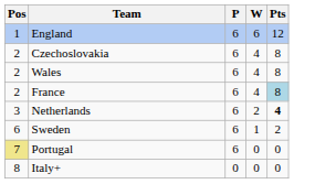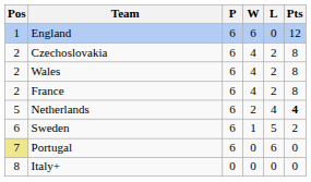 <table class="wikitable" style="font-size: 100%">
 <tr>
 <th width=15>Pos</th>
 <th width=250>Team</th>
 <th width=20>P</th>
 <th width=20>W</th>
+<th width=20>L</th>
 <th width=20>Pts</th>
 </tr>
 <tr align=center style="background: #b2ccf4;">
 <td>1</td>
 <td align="left"> England</td>
 <td>6</td>
 <td>6</td>
+<td>0</td>
 <td>12</td>
 </tr>
 <tr align=center>
 <td>2</td>
 <td align="left"> Czechoslovakia</td>
 <td>6</td>
 <td>4</td>
+<td>2</td>
 <td>8</td>
 </tr>
 <tr align=center>
 <td>2</td>
 <td align="left"> Wales</td>
 <td>6</td>
 <td>4</td>
+<td>2</td>
 <td>8</td>
 </tr>
 <tr align=center>
 <td>2</td>
 <td align="left"> France</td>
 <td>6</td>
 <td>4</td>
-<td style="background: lightblue;">8</td>
+<td>2</td>
+<td>8</td>
 </tr>
 <tr align=center>
-<td>3</td>
+<td>5</td>
 <td align="left"> Netherlands</td>
 <td>6</td>
 <td>2</td>
+<td>4</td>
 <td><strong>4</strong></td>
 </tr>
 <tr align=center>
 <td>6</td>
 <td align="left"> Sweden</td>
 <td>6</td>
 <td>1</td>
+<td>5</td>
 <td>2</td>
 </tr>
 <tr align=center>
 <td style="background: khaki;">7</td>
 <td align="left"> Portugal</td>
 <td>6</td>
 <td>0</td>
+<td>6</td>
 <td>0</td>
 </tr>
 <tr align=center>
 <td>8</td>
 <td align="left"> Italy+</td>
 <td>0</td>
 <td>0</td>
 <td>0</td>
+<td>0</td>
 </tr>
 </table>
